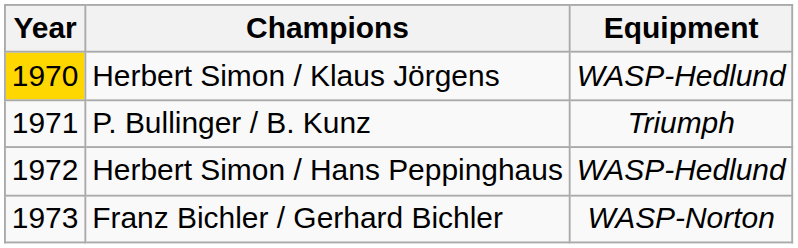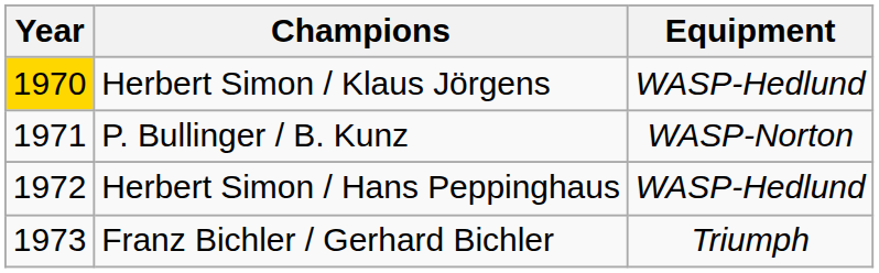 <table class="wikitable">
 <tr>
 <th>Year</th>
 <th>Champions</th>
 <th>Equipment</th>
 </tr>
 <tr align="center">
 <td style="background: gold;">1970</td>
 <td align="left">Herbert Simon / Klaus Jörgens</td>
 <td><em>WASP-Hedlund</em></td>
 </tr>
 <tr align="center">
 <td>1971</td>
 <td align="left">P. Bullinger / B. Kunz</td>
-<td><em>Triumph</em></td>
+<td><em>WASP-Norton</em></td>
 </tr>
 <tr align="center">
 <td>1972</td>
 <td align="left">Herbert Simon / Hans Peppinghaus</td>
 <td><em>WASP-Hedlund</em></td>
 </tr>
 <tr align="center">
 <td>1973</td>
 <td align="left">Franz Bichler / Gerhard Bichler</td>
-<td><em>WASP-Norton</em></td>
+<td><em>Triumph</em></td>
 </tr>
 </table>
